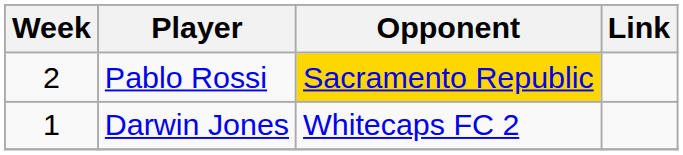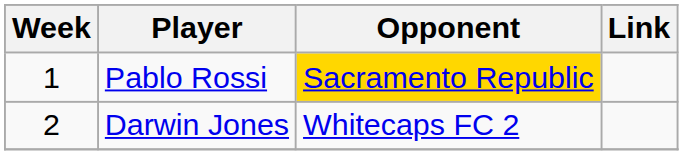 <table class=wikitable>
 <tr>
 <th>Week</th>
 <th>Player</th>
 <th>Opponent</th>
 <th>Link</th>
 </tr>
 <tr>
-<td align=center>2</td>
+<td align=center>1</td>
 <td> <a href='#'>Pablo Rossi</a></td>
 <td style="background: gold;"><a href='#'>Sacramento Republic</a></td>
 <td></td>
 </tr>
 <tr>
-<td align=center>1</td>
+<td align=center>2</td>
 <td> <a href='#'>Darwin Jones</a></td>
 <td><a href='#'>Whitecaps FC 2</a></td>
 <td></td>
 </tr>
 <tr>
 </tr>
 </table>
